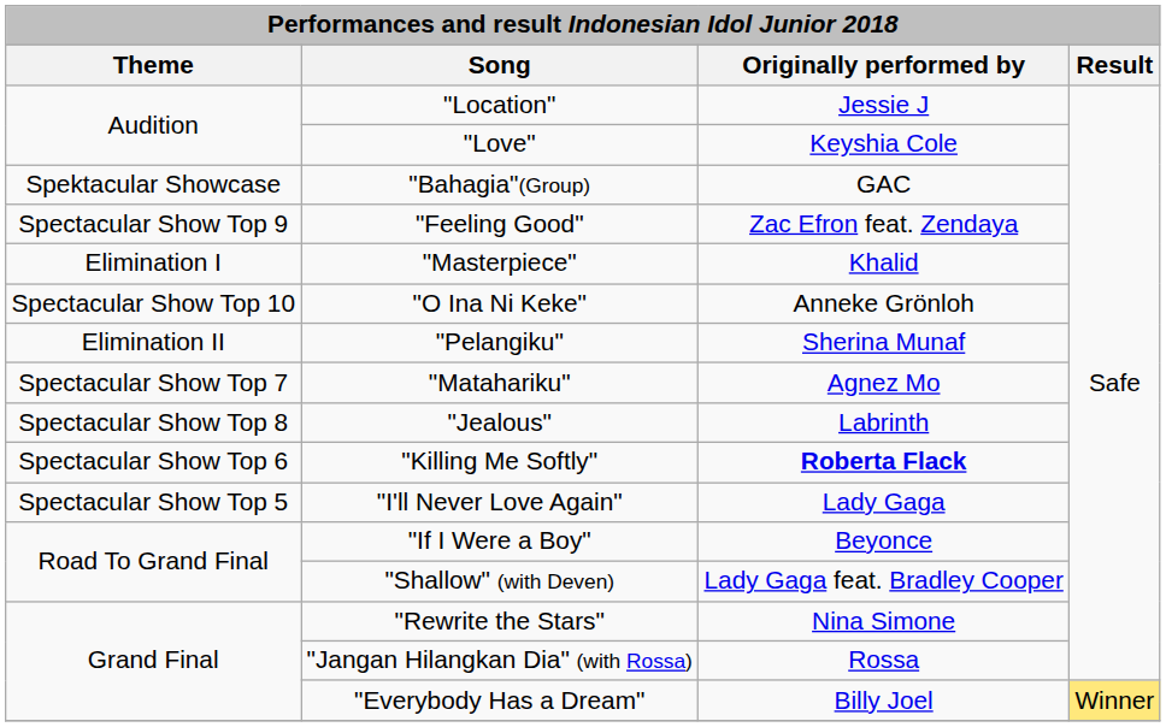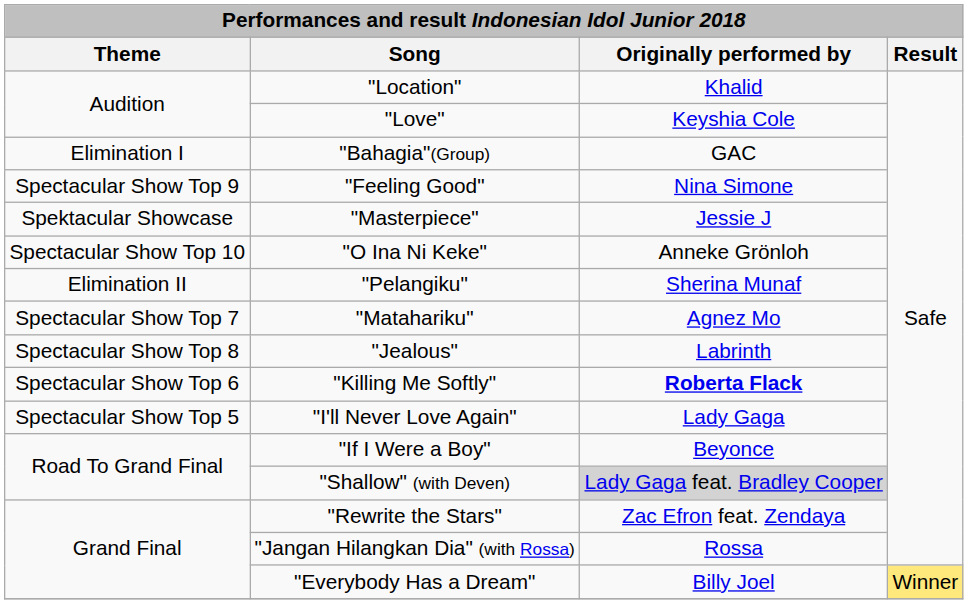 <table Class="wikitable" style="text-align: center;">
 <tr>
 <th colspan="5" style="background:#BFBFBF;">Performances and result <em>Indonesian Idol Junior 2018</em></th>
 </tr>
 <tr>
 <th>Theme</th>
 <th>Song</th>
 <th>Originally performed by</th>
 <th>Result</th>
 </tr>
 <tr>
 <td rowspan="2">Audition</td>
 <td>"Location"</td>
-<td><a href='#'>Jessie J</a></td>
+<td><a href='#'>Khalid</a></td>
 <td rowspan="15">Safe</td>
 </tr>
 <tr>
 <td>"Love"</td>
 <td><a href='#'>Keyshia Cole</a></td>
 </tr>
 <tr>
-<td>Spektacular Showcase</td>
+<td>Elimination I</td>
 <td>"Bahagia"<small>(Group)</small></td>
 <td>GAC</td>
 </tr>
 <tr>
 <td>Spectacular Show Top 9</td>
 <td>"Feeling Good"</td>
-<td><a href='#'>Zac Efron</a> feat. <a href='#'>Zendaya</a></td>
+<td><a href='#'>Nina Simone</a></td>
 </tr>
 <tr>
-<td>Elimination I</td>
+<td>Spektacular Showcase</td>
 <td>"Masterpiece"</td>
-<td><a href='#'>Khalid</a></td>
+<td><a href='#'>Jessie J</a></td>
 </tr>
 <tr>
 <td>Spectacular Show Top 10</td>
 <td>"O Ina Ni Keke"</td>
 <td>Anneke Grönloh</td>
 </tr>
 <tr>
 <td>Elimination II</td>
 <td>"Pelangiku"</td>
 <td><a href='#'>Sherina Munaf</a></td>
 </tr>
 <tr>
 <td>Spectacular Show Top 7</td>
 <td>"Matahariku"</td>
 <td><a href='#'>Agnez Mo</a></td>
 </tr>
 <tr>
 <td>Spectacular Show Top 8</td>
 <td>"Jealous"</td>
 <td><a href='#'>Labrinth</a></td>
 </tr>
 <tr>
 <td>Spectacular Show Top 6</td>
 <td>"Killing Me Softly"</td>
 <td><strong><a href='#'>Roberta Flack</a></strong></td>
 </tr>
 <tr>
 <td>Spectacular Show Top 5</td>
 <td>"I'll Never Love Again"</td>
 <td><a href='#'>Lady Gaga</a></td>
 </tr>
 <tr>
 <td rowspan="2">Road To Grand Final</td>
 <td>"If I Were a Boy"</td>
 <td><a href='#'>Beyonce</a></td>
 </tr>
 <tr>
 <td>"Shallow" <small>(with Deven)</small></td>
-<td><a href='#'>Lady Gaga</a> feat. <a href='#'>Bradley Cooper</a></td>
+<td style="background: lightgrey;"><a href='#'>Lady Gaga</a> feat. <a href='#'>Bradley Cooper</a></td>
 </tr>
 <tr>
 <td rowspan="3">Grand Final</td>
 <td>"Rewrite the Stars"</td>
-<td><a href='#'>Nina Simone</a></td>
+<td><a href='#'>Zac Efron</a> feat. <a href='#'>Zendaya</a></td>
 </tr>
 <tr>
 <td>"Jangan Hilangkan Dia" <small>(with <a href='#'>Rossa</a>)</small></td>
 <td><a href='#'>Rossa</a></td>
 </tr>
 <tr>
 <td>"Everybody Has a Dream"</td>
 <td><a href='#'>Billy Joel</a></td>
 <td style="background:#FFE87C;">Winner</td>
 </tr>
 <tr>
 </tr>
 </table>
